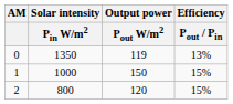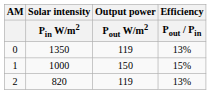 <table class="wikitable" style="text-align: center;">
 <tr>
 <th>AM</th>
 <th>Solar intensity</th>
 <th>Output power</th>
 <th>Efficiency</th>
 </tr>
 <tr>
 <th></th>
 <th>P<sub>in</sub> W/m<sup>2</sup></th>
 <th>P<sub>out</sub> W/m<sup>2</sup></th>
 <th>P<sub>out</sub> / P<sub>in</sub></th>
 </tr>
 <tr>
 <td>0</td>
 <td>1350</td>
 <td>119</td>
 <td>13%</td>
 </tr>
 <tr>
 <td>1</td>
 <td>1000</td>
 <td>150</td>
 <td>15%</td>
 </tr>
 <tr>
 <td>2</td>
-<td>800</td>
-<td>120</td>
-<td>15%</td>
+<td>820</td>
+<td>119</td>
+<td>13%</td>
 </tr>
 </table>
